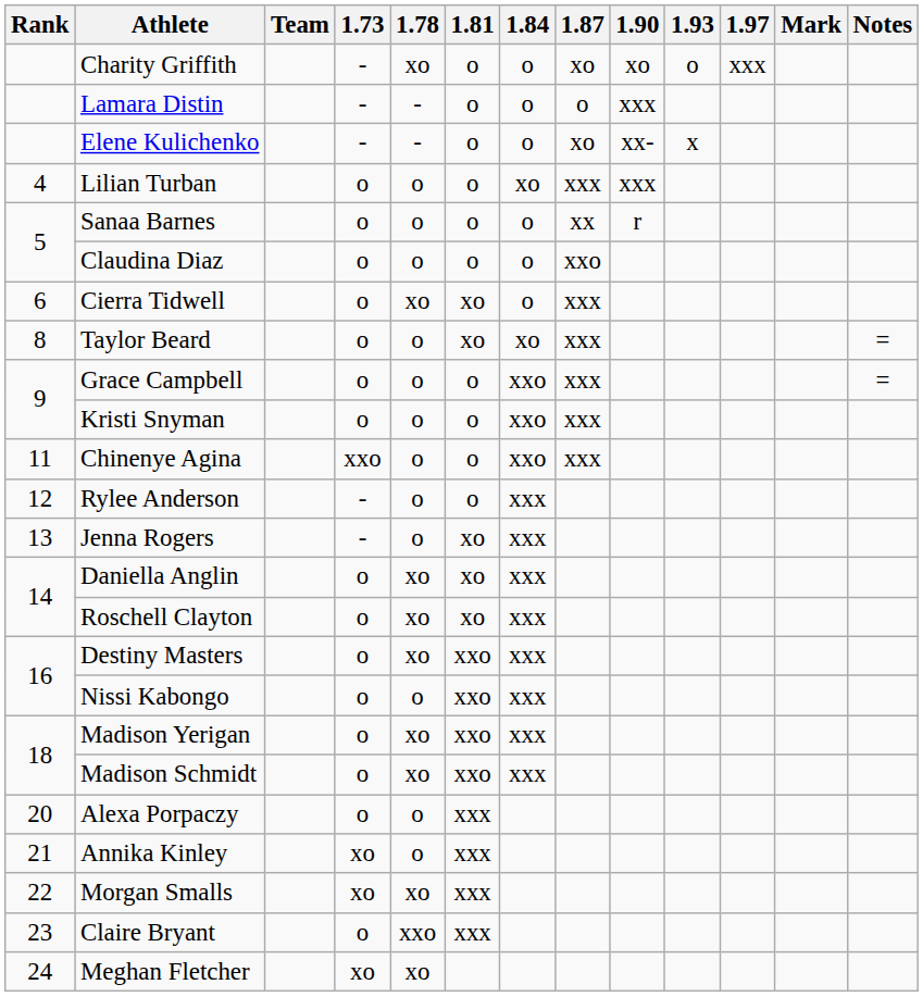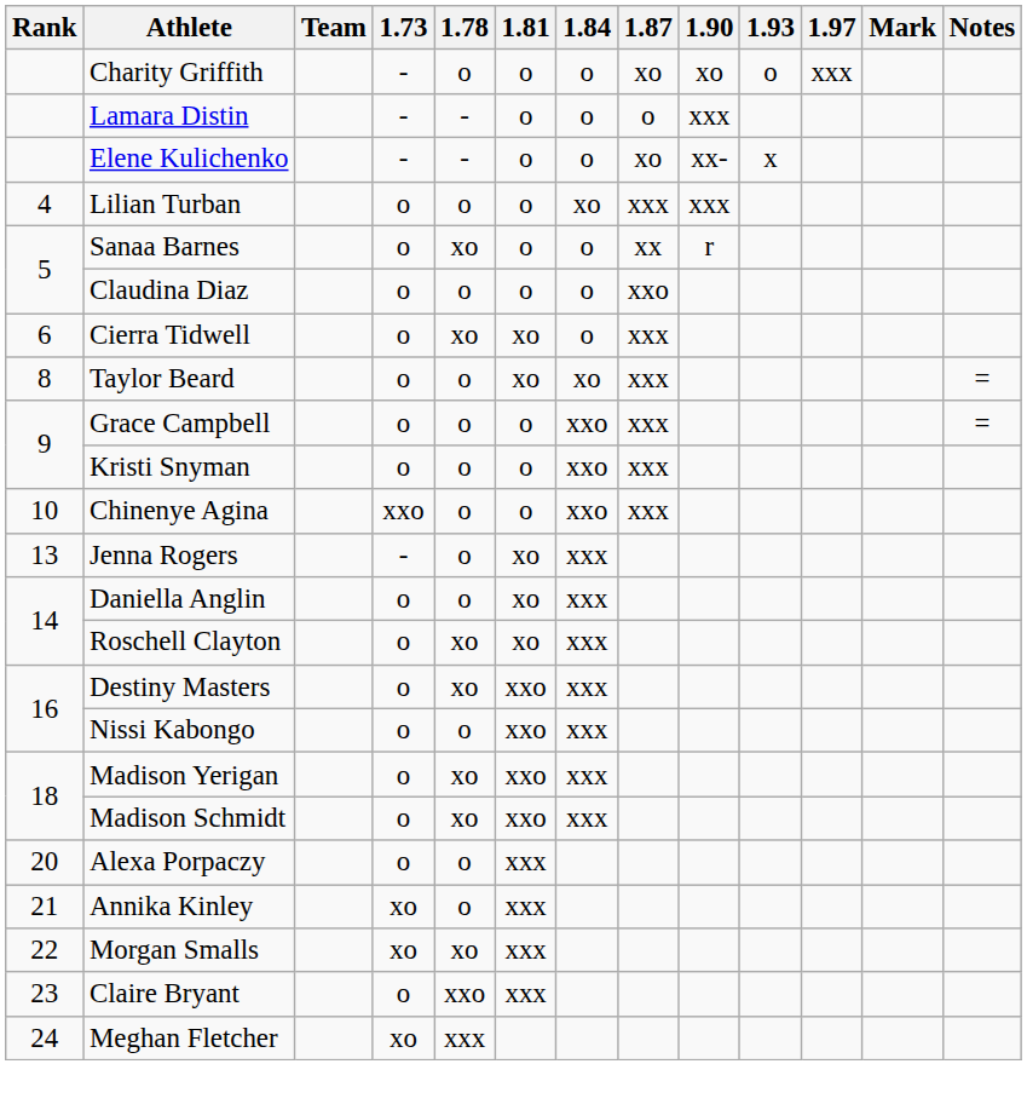 <table class="wikitable sortable" style="text-align:center">
 <tr>
 <th>Rank</th>
 <th>Athlete</th>
 <th>Team</th>
 <th>1.73</th>
 <th>1.78</th>
 <th>1.81</th>
 <th>1.84</th>
 <th>1.87</th>
 <th>1.90</th>
 <th>1.93</th>
 <th>1.97</th>
 <th>Mark</th>
 <th>Notes</th>
 </tr>
 <tr>
 <td></td>
 <td align=left> Charity Griffith</td>
 <td></td>
 <td>-</td>
-<td>xo</td>
+<td>o</td>
 <td>o</td>
 <td>o</td>
 <td>xo</td>
 <td>xo</td>
 <td>o</td>
 <td>xxx</td>
 <td></td>
 <td></td>
 </tr>
 <tr>
 <td></td>
 <td align=left> <a href='#'>Lamara Distin</a></td>
 <td></td>
 <td>-</td>
 <td>-</td>
 <td>o</td>
 <td>o</td>
 <td>o</td>
 <td>xxx</td>
 <td></td>
 <td></td>
 <td></td>
 <td></td>
 </tr>
 <tr>
 <td></td>
 <td align=left> <a href='#'>Elene Kulichenko</a></td>
 <td></td>
 <td>-</td>
 <td>-</td>
 <td>o</td>
 <td>o</td>
 <td>xo</td>
 <td>xx-</td>
 <td>x</td>
 <td></td>
 <td></td>
 <td></td>
 </tr>
 <tr>
 <td>4</td>
 <td align=left> Lilian Turban</td>
 <td></td>
 <td>o</td>
 <td>o</td>
 <td>o</td>
 <td>xo</td>
 <td>xxx</td>
 <td>xxx</td>
 <td></td>
 <td></td>
 <td></td>
 <td></td>
 </tr>
 <tr>
 <td rowspan="2">5</td>
 <td align=left> Sanaa Barnes</td>
 <td></td>
 <td>o</td>
-<td>o</td>
+<td>xo</td>
 <td>o</td>
 <td>o</td>
 <td>xx</td>
 <td>r</td>
 <td></td>
 <td></td>
 <td></td>
 <td></td>
 </tr>
 <tr>
 <td align="left"> Claudina Diaz</td>
 <td></td>
 <td>o</td>
 <td>o</td>
 <td>o</td>
 <td>o</td>
 <td>xxo</td>
 <td></td>
 <td></td>
 <td></td>
 <td></td>
 <td></td>
 </tr>
 <tr>
 <td>6</td>
 <td align=left> Cierra Tidwell</td>
 <td></td>
 <td>o</td>
 <td>xo</td>
 <td>xo</td>
 <td>o</td>
 <td>xxx</td>
 <td></td>
 <td></td>
 <td></td>
 <td></td>
 <td></td>
 </tr>
 <tr>
 <td>8</td>
 <td align=left> Taylor Beard</td>
 <td></td>
 <td>o</td>
 <td>o</td>
 <td>xo</td>
 <td>xo</td>
 <td>xxx</td>
 <td></td>
 <td></td>
 <td></td>
 <td></td>
 <td>=</td>
 </tr>
 <tr>
 <td rowspan="2">9</td>
 <td align=left> Grace Campbell</td>
 <td></td>
 <td>o</td>
 <td>o</td>
 <td>o</td>
 <td>xxo</td>
 <td>xxx</td>
 <td></td>
 <td></td>
 <td></td>
 <td></td>
 <td>=</td>
 </tr>
 <tr>
 <td align="left"> Kristi Snyman</td>
 <td></td>
 <td>o</td>
 <td>o</td>
 <td>o</td>
 <td>xxo</td>
 <td>xxx</td>
 <td></td>
 <td></td>
 <td></td>
 <td></td>
 <td></td>
 </tr>
 <tr>
-<td>11</td>
+<td>10</td>
 <td align=left> Chinenye Agina</td>
 <td></td>
 <td>xxo</td>
 <td>o</td>
 <td>o</td>
 <td>xxo</td>
 <td>xxx</td>
-<td></td>
-<td></td>
-<td></td>
-<td></td>
-<td></td>
-</tr>
-<tr>
-<td>12</td>
-<td align=left> Rylee Anderson</td>
-<td></td>
-<td>-</td>
-<td>o</td>
-<td>o</td>
-<td>xxx</td>
-<td></td>
 <td></td>
 <td></td>
 <td></td>
 <td></td>
 <td></td>
 </tr>
 <tr>
 <td>13</td>
 <td align=left> Jenna Rogers</td>
 <td></td>
 <td>-</td>
 <td>o</td>
 <td>xo</td>
 <td>xxx</td>
 <td></td>
 <td></td>
 <td></td>
 <td></td>
 <td></td>
 <td></td>
 </tr>
 <tr>
 <td rowspan="2">14</td>
 <td align=left> Daniella Anglin</td>
 <td></td>
 <td>o</td>
-<td>xo</td>
+<td>o</td>
 <td>xo</td>
 <td>xxx</td>
 <td></td>
 <td></td>
 <td></td>
 <td></td>
 <td></td>
 <td></td>
 </tr>
 <tr>
 <td align="left"> Roschell Clayton</td>
 <td></td>
 <td>o</td>
 <td>xo</td>
 <td>xo</td>
 <td>xxx</td>
 <td></td>
 <td></td>
 <td></td>
 <td></td>
 <td></td>
 <td></td>
 </tr>
 <tr>
 <td rowspan="2">16</td>
 <td align=left> Destiny Masters</td>
 <td></td>
 <td>o</td>
 <td>xo</td>
 <td>xxo</td>
 <td>xxx</td>
 <td></td>
 <td></td>
 <td></td>
 <td></td>
 <td></td>
 <td></td>
 </tr>
 <tr>
 <td align="left"> Nissi Kabongo</td>
 <td></td>
 <td>o</td>
 <td>o</td>
 <td>xxo</td>
 <td>xxx</td>
 <td></td>
 <td></td>
 <td></td>
 <td></td>
 <td></td>
 <td></td>
 </tr>
 <tr>
 <td rowspan="2">18</td>
 <td align=left> Madison Yerigan</td>
 <td></td>
 <td>o</td>
 <td>xo</td>
 <td>xxo</td>
 <td>xxx</td>
 <td></td>
 <td></td>
 <td></td>
 <td></td>
 <td></td>
 <td></td>
 </tr>
 <tr>
 <td align="left"> Madison Schmidt</td>
 <td></td>
 <td>o</td>
 <td>xo</td>
 <td>xxo</td>
 <td>xxx</td>
 <td></td>
 <td></td>
 <td></td>
 <td></td>
 <td></td>
 <td></td>
 </tr>
 <tr>
 <td>20</td>
 <td align=left> Alexa Porpaczy</td>
 <td></td>
 <td>o</td>
 <td>o</td>
 <td>xxx</td>
 <td></td>
 <td></td>
 <td></td>
 <td></td>
 <td></td>
 <td></td>
 <td></td>
 </tr>
 <tr>
 <td>21</td>
 <td align=left> Annika Kinley</td>
 <td></td>
 <td>xo</td>
 <td>o</td>
 <td>xxx</td>
 <td></td>
 <td></td>
 <td></td>
 <td></td>
 <td></td>
 <td></td>
 <td></td>
 </tr>
 <tr>
 <td>22</td>
 <td align=left> Morgan Smalls</td>
 <td></td>
 <td>xo</td>
 <td>xo</td>
 <td>xxx</td>
 <td></td>
 <td></td>
 <td></td>
 <td></td>
 <td></td>
 <td></td>
 <td></td>
 </tr>
 <tr>
 <td>23</td>
 <td align=left> Claire Bryant</td>
 <td></td>
 <td>o</td>
 <td>xxo</td>
 <td>xxx</td>
 <td></td>
 <td></td>
 <td></td>
 <td></td>
 <td></td>
 <td></td>
 <td></td>
 </tr>
 <tr>
 <td>24</td>
 <td align=left> Meghan Fletcher</td>
 <td></td>
 <td>xo</td>
-<td>xo</td>
+<td>xxx</td>
 <td></td>
 <td></td>
 <td></td>
 <td></td>
 <td></td>
 <td></td>
 <td></td>
 <td></td>
 </tr>
 </table>
